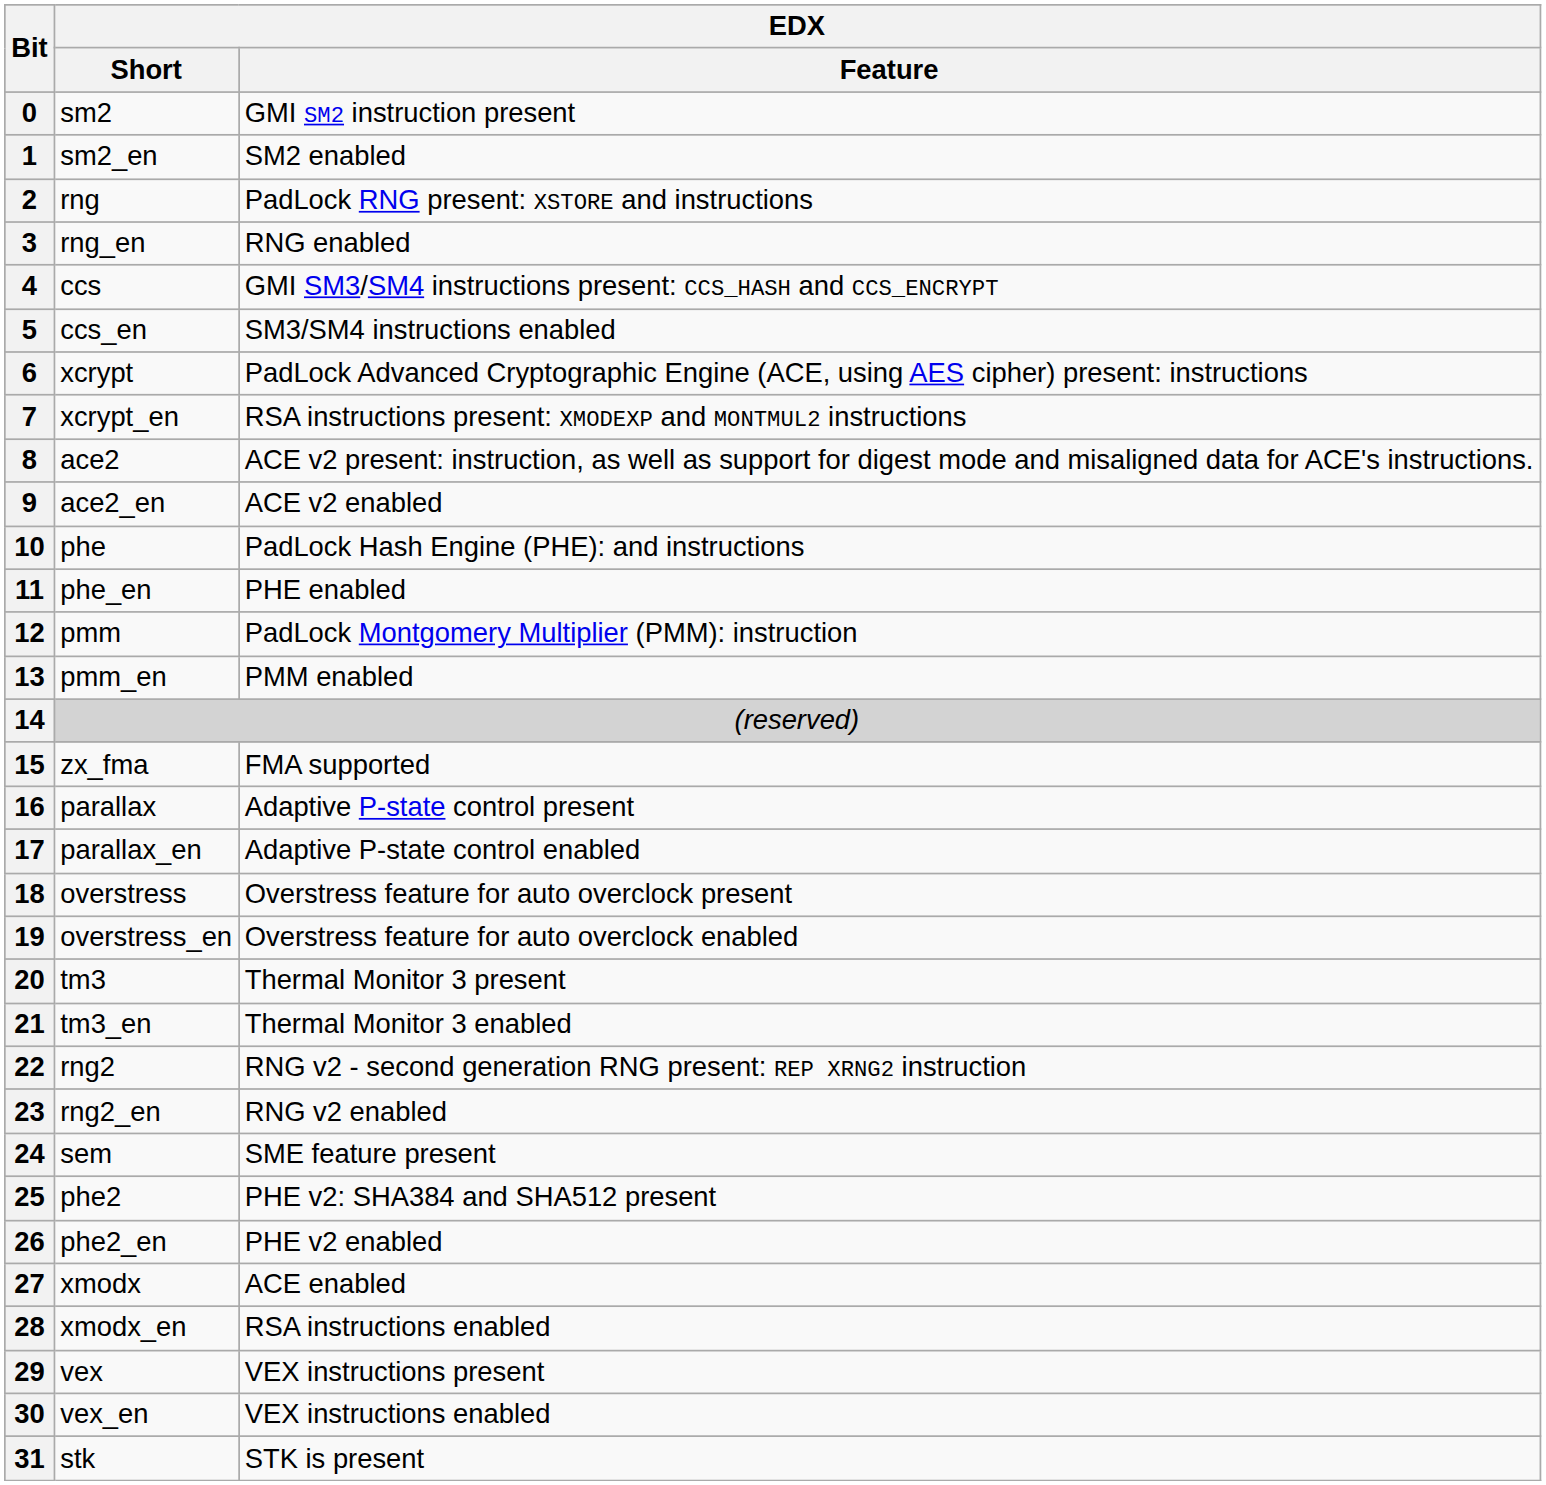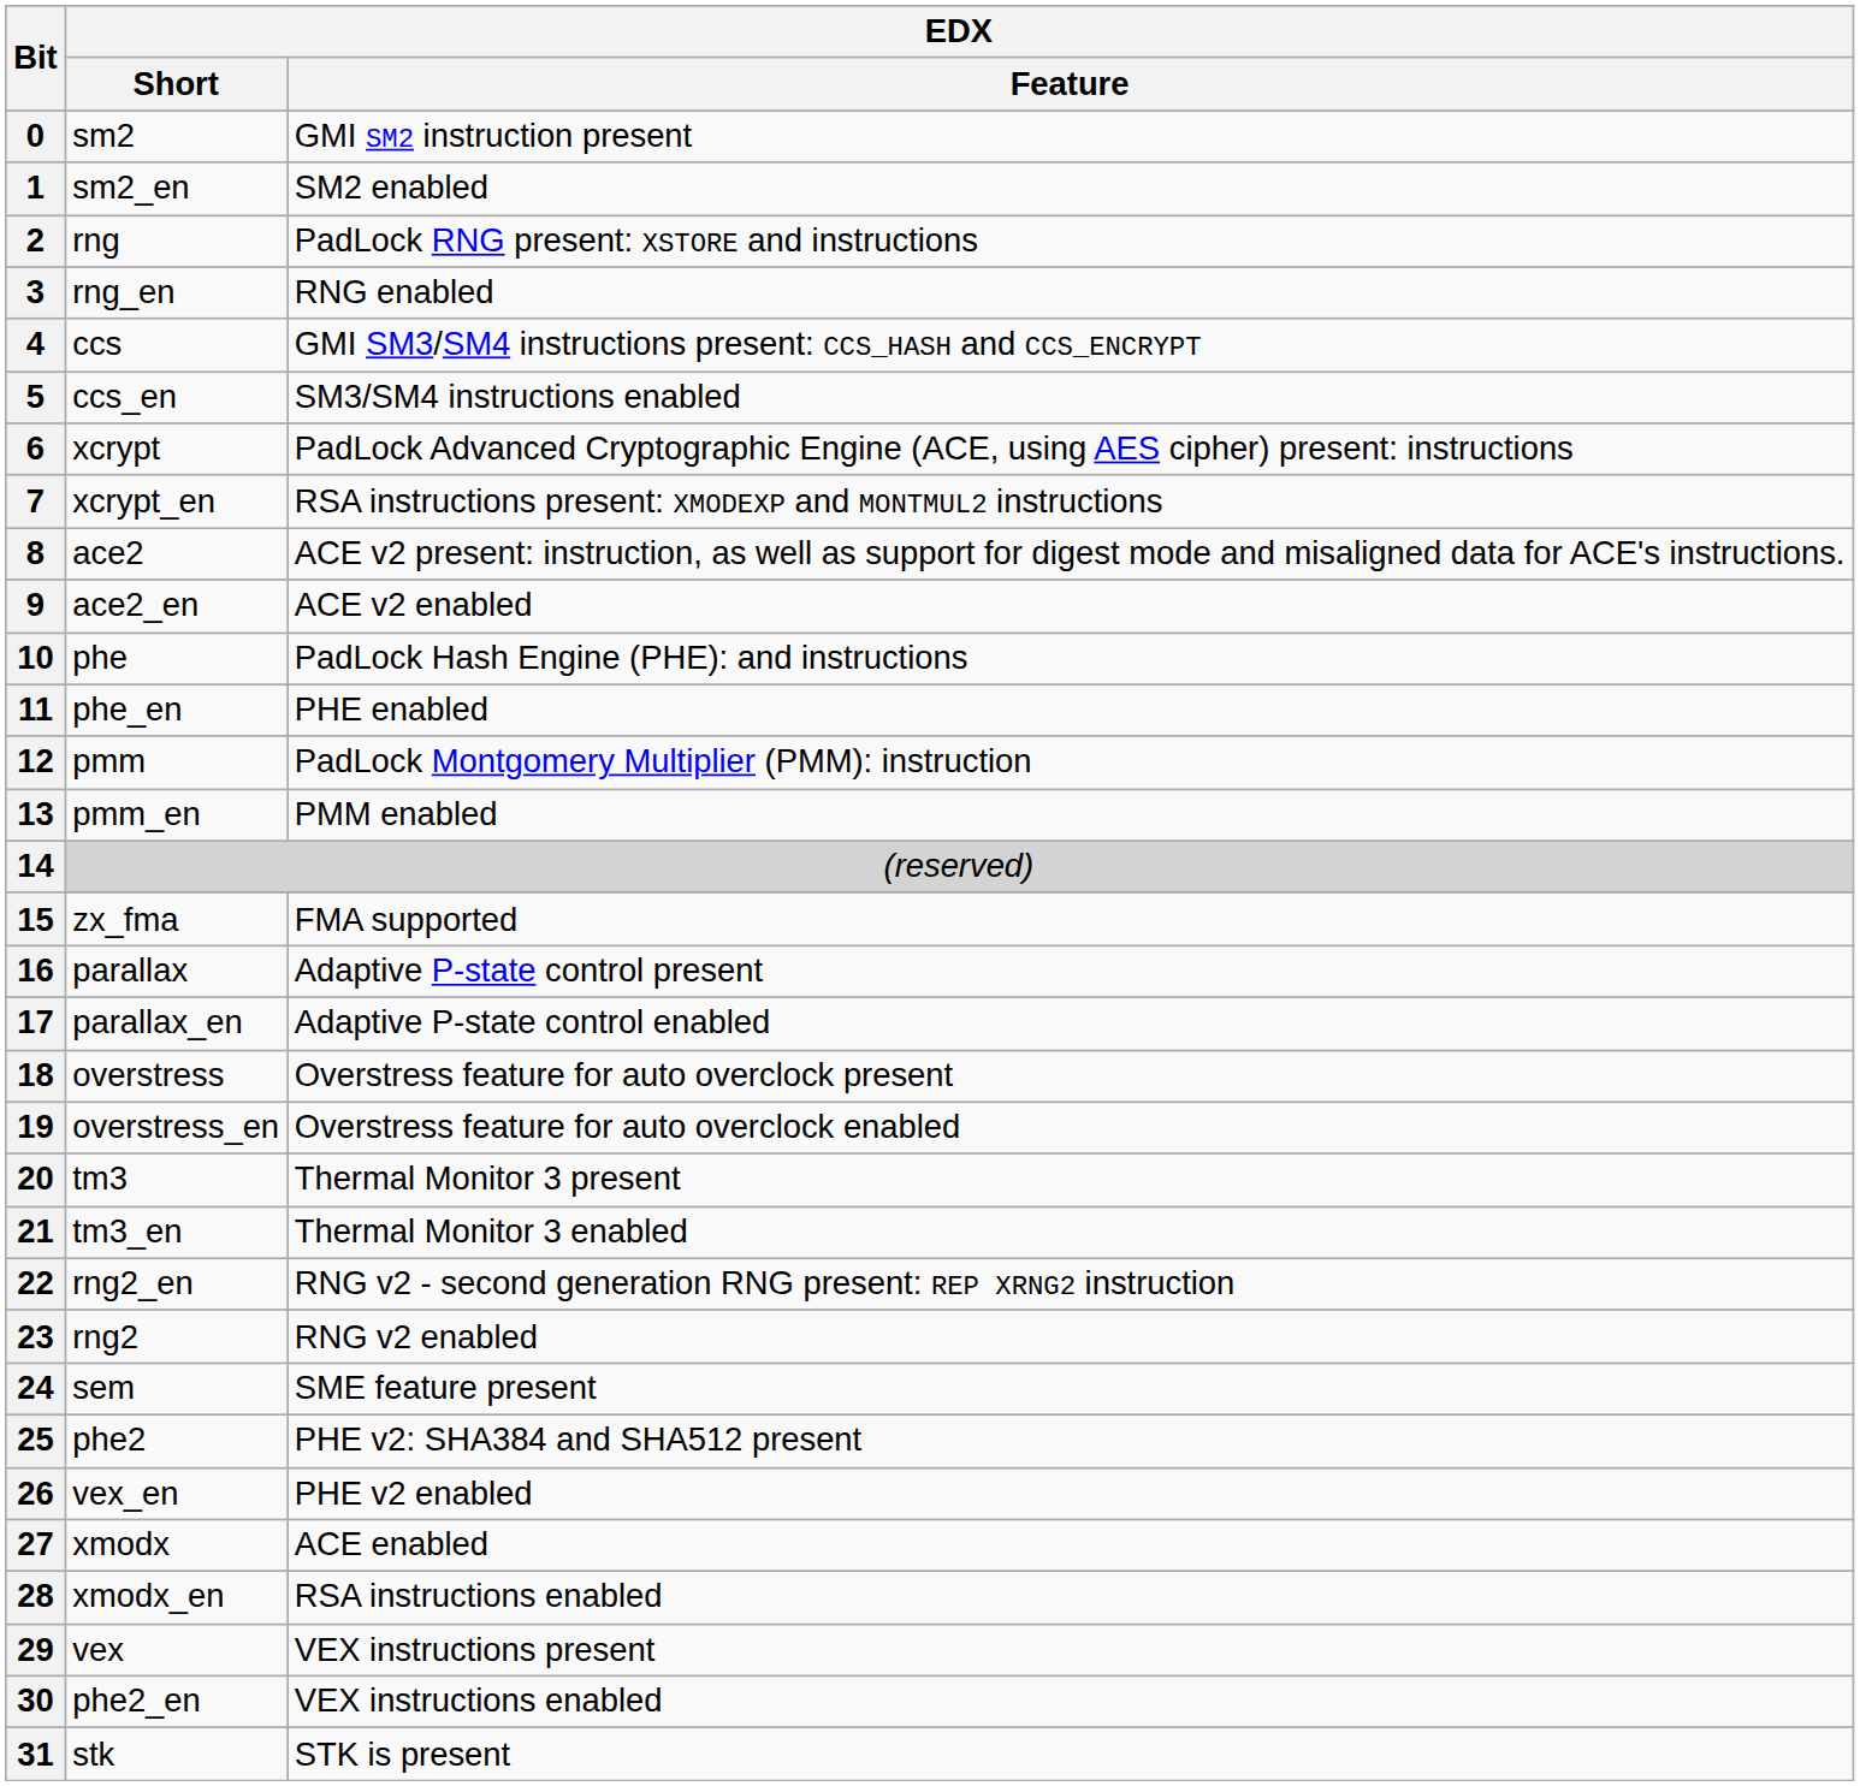 <table class="wikitable">
 <tr>
 <th rowspan=2>Bit</th>
 <th colspan=2>EDX</th>
 </tr>
 <tr>
 <th>Short</th>
 <th>Feature</th>
 </tr>
 <tr>
 <th>0</th>
 <td>sm2</td>
 <td>GMI <code><a href='#'>SM2</a></code> instruction present</td>
 </tr>
 <tr>
 <th>1</th>
 <td>sm2_en</td>
 <td>SM2 enabled</td>
 </tr>
 <tr>
 <th>2</th>
 <td>rng</td>
 <td>PadLock <a href='#'>RNG</a> present: <code>XSTORE</code> and  instructions</td>
 </tr>
 <tr>
 <th>3</th>
 <td>rng_en</td>
 <td>RNG enabled</td>
 </tr>
 <tr>
 <th>4</th>
 <td>ccs</td>
 <td>GMI <a href='#'>SM3</a>/<a href='#'>SM4</a> instructions present: <code>CCS_HASH</code> and <code>CCS_ENCRYPT</code></td>
 </tr>
 <tr>
 <th>5</th>
 <td>ccs_en</td>
 <td>SM3/SM4 instructions enabled</td>
 </tr>
 <tr>
 <th>6</th>
 <td>xcrypt</td>
 <td>PadLock Advanced Cryptographic Engine (ACE, using <a href='#'>AES</a> cipher) present:  instructions</td>
 </tr>
 <tr>
 <th>7</th>
 <td>xcrypt_en</td>
 <td>RSA instructions present: <code>XMODEXP</code> and <code>MONTMUL2</code> instructions</td>
 </tr>
 <tr>
 <th>8</th>
 <td>ace2</td>
 <td>ACE v2 present:  instruction, as well as support for digest mode and misaligned data for ACE's  instructions.</td>
 </tr>
 <tr>
 <th>9</th>
 <td>ace2_en</td>
 <td>ACE v2 enabled</td>
 </tr>
 <tr>
 <th>10</th>
 <td>phe</td>
 <td>PadLock Hash Engine (PHE):  and  instructions</td>
 </tr>
 <tr>
 <th>11</th>
 <td>phe_en</td>
 <td>PHE enabled</td>
 </tr>
 <tr>
 <th>12</th>
 <td>pmm</td>
 <td>PadLock <a href='#'>Montgomery Multiplier</a> (PMM):  instruction</td>
 </tr>
 <tr>
 <th>13</th>
 <td>pmm_en</td>
 <td>PMM enabled</td>
 </tr>
 <tr>
 <th>14</th>
 <td colspan="2" style="text-align:center; background:lightgrey;"><em>(reserved)</em></td>
 </tr>
 <tr>
 <th>15</th>
 <td>zx_fma</td>
 <td>FMA supported</td>
 </tr>
 <tr>
 <th>16</th>
 <td>parallax</td>
 <td>Adaptive <a href='#'>P-state</a> control present</td>
 </tr>
 <tr>
 <th>17</th>
 <td>parallax_en</td>
 <td>Adaptive P-state control enabled</td>
 </tr>
 <tr>
 <th>18</th>
 <td>overstress</td>
 <td>Overstress feature for auto overclock present</td>
 </tr>
 <tr>
 <th>19</th>
 <td>overstress_en</td>
 <td>Overstress feature for auto overclock enabled</td>
 </tr>
 <tr>
 <th>20</th>
 <td>tm3</td>
 <td>Thermal Monitor 3 present</td>
 </tr>
 <tr>
 <th>21</th>
 <td>tm3_en</td>
 <td>Thermal Monitor 3 enabled</td>
 </tr>
 <tr>
 <th>22</th>
-<td>rng2</td>
+<td>rng2_en</td>
 <td>RNG v2 - second generation RNG present: <code>REP XRNG2</code> instruction</td>
 </tr>
 <tr>
 <th>23</th>
-<td>rng2_en</td>
+<td>rng2</td>
 <td>RNG v2 enabled</td>
 </tr>
 <tr>
 <th>24</th>
 <td>sem</td>
 <td>SME feature present</td>
 </tr>
 <tr>
 <th>25</th>
 <td>phe2</td>
 <td>PHE v2: SHA384 and SHA512 present</td>
 </tr>
 <tr>
 <th>26</th>
-<td>phe2_en</td>
+<td>vex_en</td>
 <td>PHE v2 enabled</td>
 </tr>
 <tr>
 <th>27</th>
 <td>xmodx</td>
 <td>ACE enabled</td>
 </tr>
 <tr>
 <th>28</th>
 <td>xmodx_en</td>
 <td>RSA instructions enabled</td>
 </tr>
 <tr>
 <th>29</th>
 <td>vex</td>
 <td>VEX instructions present</td>
 </tr>
 <tr>
 <th>30</th>
-<td>vex_en</td>
+<td>phe2_en</td>
 <td>VEX instructions enabled</td>
 </tr>
 <tr>
 <th>31</th>
 <td>stk</td>
 <td>STK is present</td>
 </tr>
 </table>
